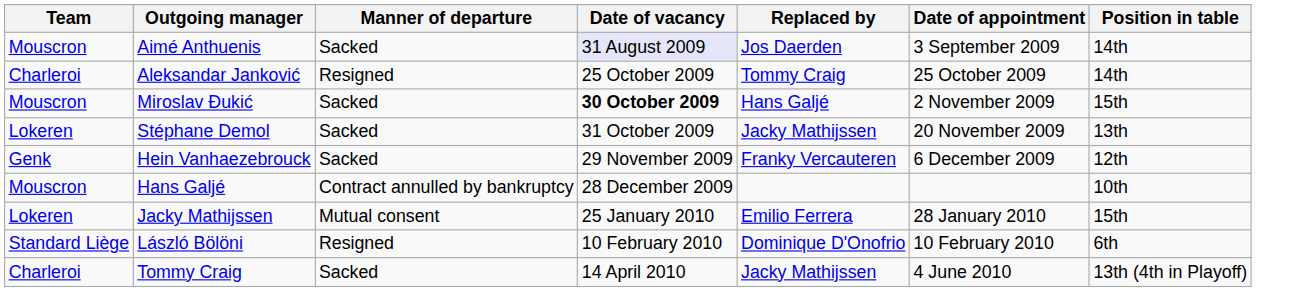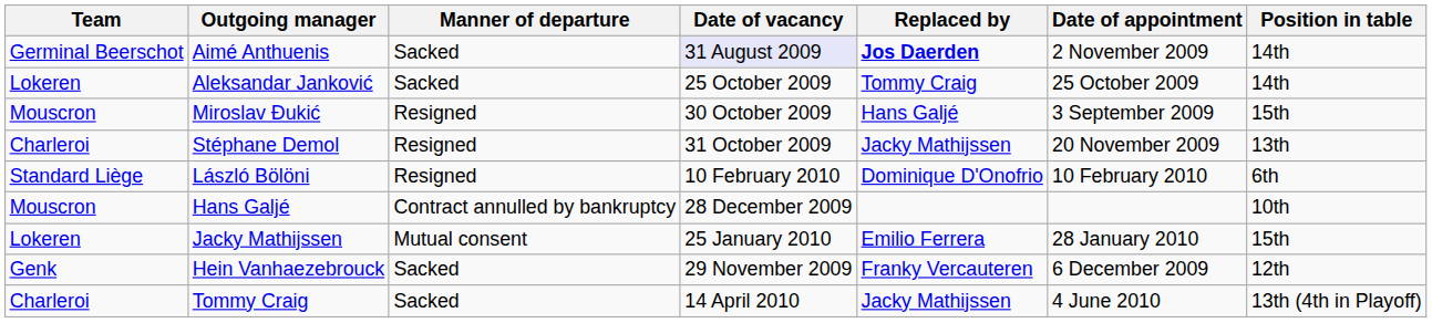 <table class="wikitable">
 <tr>
 <th>Team</th>
 <th>Outgoing manager</th>
 <th>Manner of departure</th>
 <th>Date of vacancy</th>
 <th>Replaced by</th>
 <th>Date of appointment</th>
 <th>Position in table</th>
 </tr>
 <tr>
-<td><a href='#'>Mouscron</a></td>
+<td><a href='#'>Germinal Beerschot</a></td>
 <td> <a href='#'>Aimé Anthuenis</a></td>
 <td>Sacked</td>
 <td style="background: lavender;">31 August 2009 </td>
-<td> <a href='#'>Jos Daerden</a></td>
-<td>3 September 2009 </td>
+<td><strong> <a href='#'>Jos Daerden</a></strong></td>
+<td>2 November 2009 </td>
 <td>14th</td>
 </tr>
 <tr>
-<td><a href='#'>Charleroi</a></td>
+<td><a href='#'>Lokeren</a></td>
 <td> <a href='#'>Aleksandar Janković</a></td>
-<td>Resigned</td>
+<td>Sacked</td>
 <td>25 October 2009 </td>
 <td> <a href='#'>Tommy Craig</a></td>
 <td>25 October 2009 </td>
 <td>14th</td>
 </tr>
 <tr>
 <td><a href='#'>Mouscron</a></td>
 <td> <a href='#'>Miroslav Đukić</a></td>
-<td>Sacked</td>
-<td><strong>30 October 2009 </strong></td>
+<td>Resigned</td>
+<td>30 October 2009 </td>
 <td> <a href='#'>Hans Galjé</a></td>
-<td>2 November 2009 </td>
+<td>3 September 2009 </td>
 <td>15th</td>
 </tr>
 <tr>
-<td><a href='#'>Lokeren</a></td>
+<td><a href='#'>Charleroi</a></td>
 <td> <a href='#'>Stéphane Demol</a></td>
-<td>Sacked</td>
+<td>Resigned</td>
 <td>31 October 2009 </td>
 <td> <a href='#'>Jacky Mathijssen</a></td>
 <td>20 November 2009 </td>
 <td>13th</td>
 </tr>
 <tr>
-<td><a href='#'>Genk</a></td>
-<td> <a href='#'>Hein Vanhaezebrouck</a></td>
-<td>Sacked</td>
-<td>29 November 2009 </td>
-<td> <a href='#'>Franky Vercauteren</a></td>
-<td>6 December 2009 </td>
-<td>12th</td>
+<td><a href='#'>Standard Liège</a></td>
+<td> <a href='#'>László Bölöni</a></td>
+<td>Resigned</td>
+<td>10 February 2010 </td>
+<td> <a href='#'>Dominique D'Onofrio</a></td>
+<td>10 February 2010 </td>
+<td>6th</td>
 </tr>
 <tr>
 <td><a href='#'>Mouscron</a></td>
 <td> <a href='#'>Hans Galjé</a></td>
 <td>Contract annulled by bankruptcy</td>
 <td>28 December 2009 </td>
 <td></td>
 <td></td>
 <td>10th</td>
 </tr>
 <tr>
 <td><a href='#'>Lokeren</a></td>
 <td> <a href='#'>Jacky Mathijssen</a></td>
 <td>Mutual consent</td>
 <td>25 January 2010 </td>
 <td> <a href='#'>Emilio Ferrera</a></td>
 <td>28 January 2010 </td>
 <td>15th</td>
 </tr>
 <tr>
-<td><a href='#'>Standard Liège</a></td>
-<td> <a href='#'>László Bölöni</a></td>
-<td>Resigned</td>
-<td>10 February 2010 </td>
-<td> <a href='#'>Dominique D'Onofrio</a></td>
-<td>10 February 2010 </td>
-<td>6th</td>
+<td><a href='#'>Genk</a></td>
+<td> <a href='#'>Hein Vanhaezebrouck</a></td>
+<td>Sacked</td>
+<td>29 November 2009 </td>
+<td> <a href='#'>Franky Vercauteren</a></td>
+<td>6 December 2009 </td>
+<td>12th</td>
 </tr>
 <tr>
 <td><a href='#'>Charleroi</a></td>
 <td> <a href='#'>Tommy Craig</a></td>
 <td>Sacked</td>
 <td>14 April 2010 </td>
 <td> <a href='#'>Jacky Mathijssen</a></td>
 <td>4 June 2010 </td>
 <td>13th (4th in Playoff)</td>
 </tr>
 </table>
